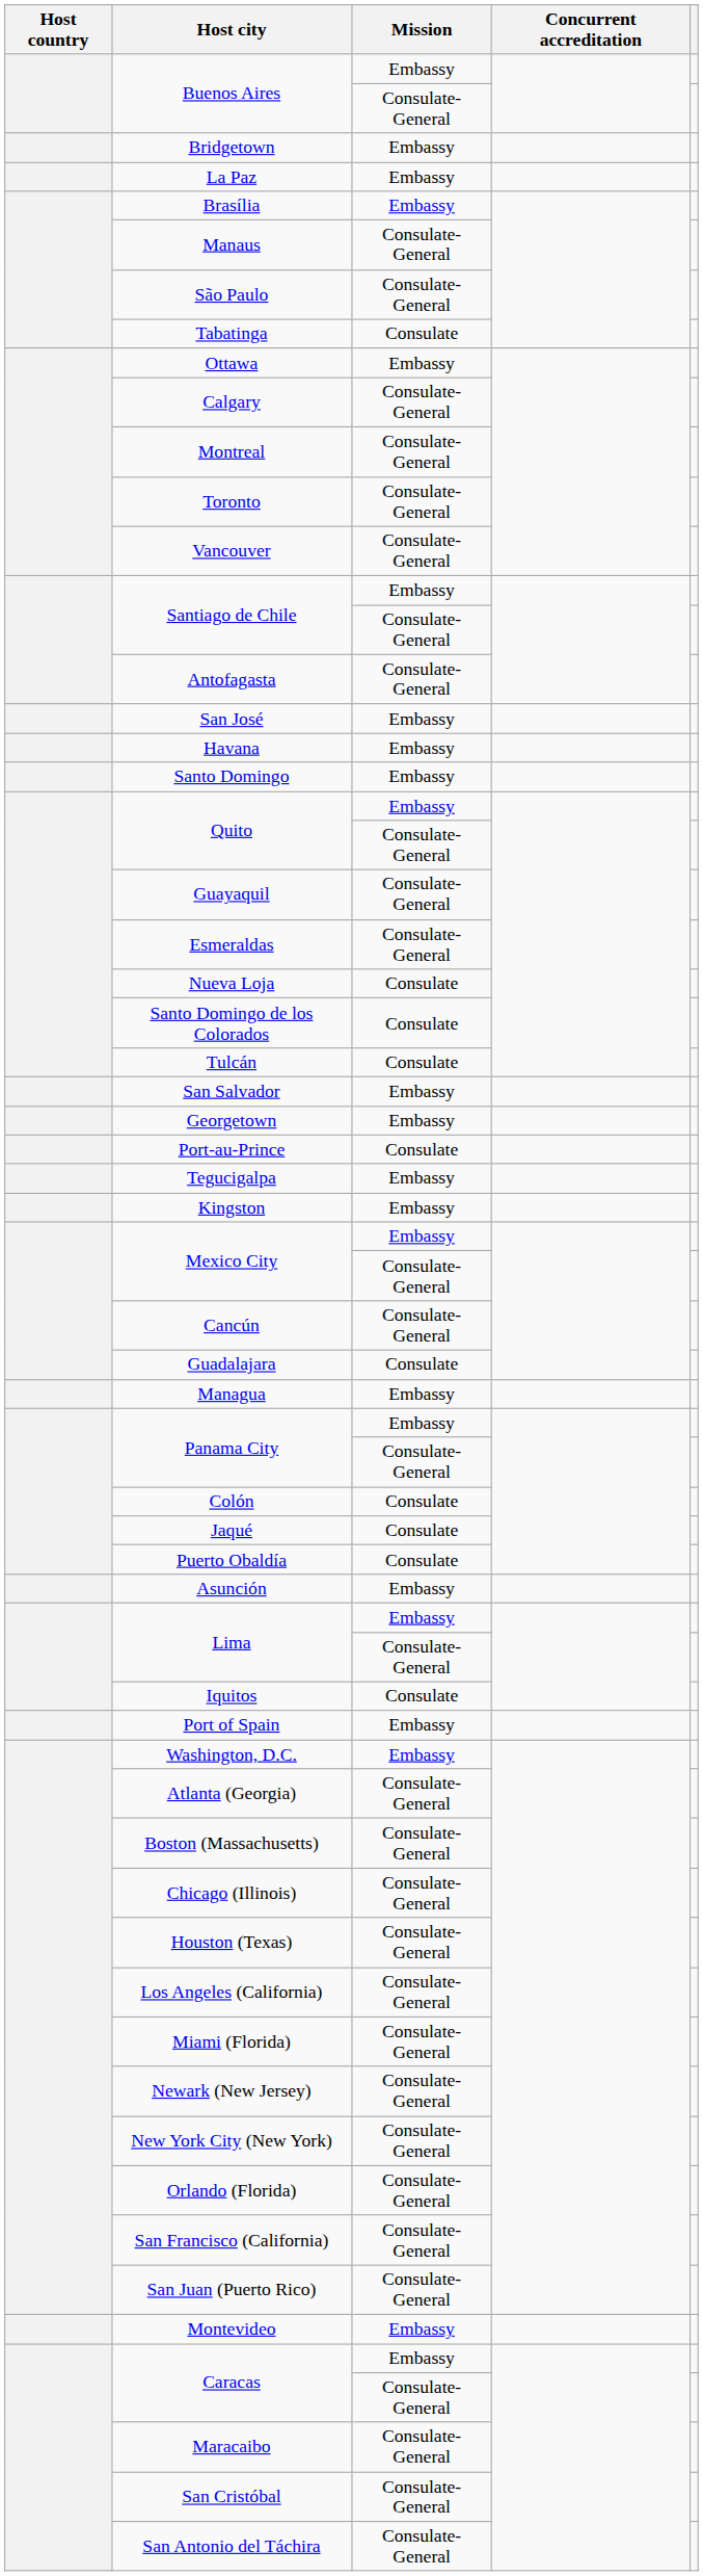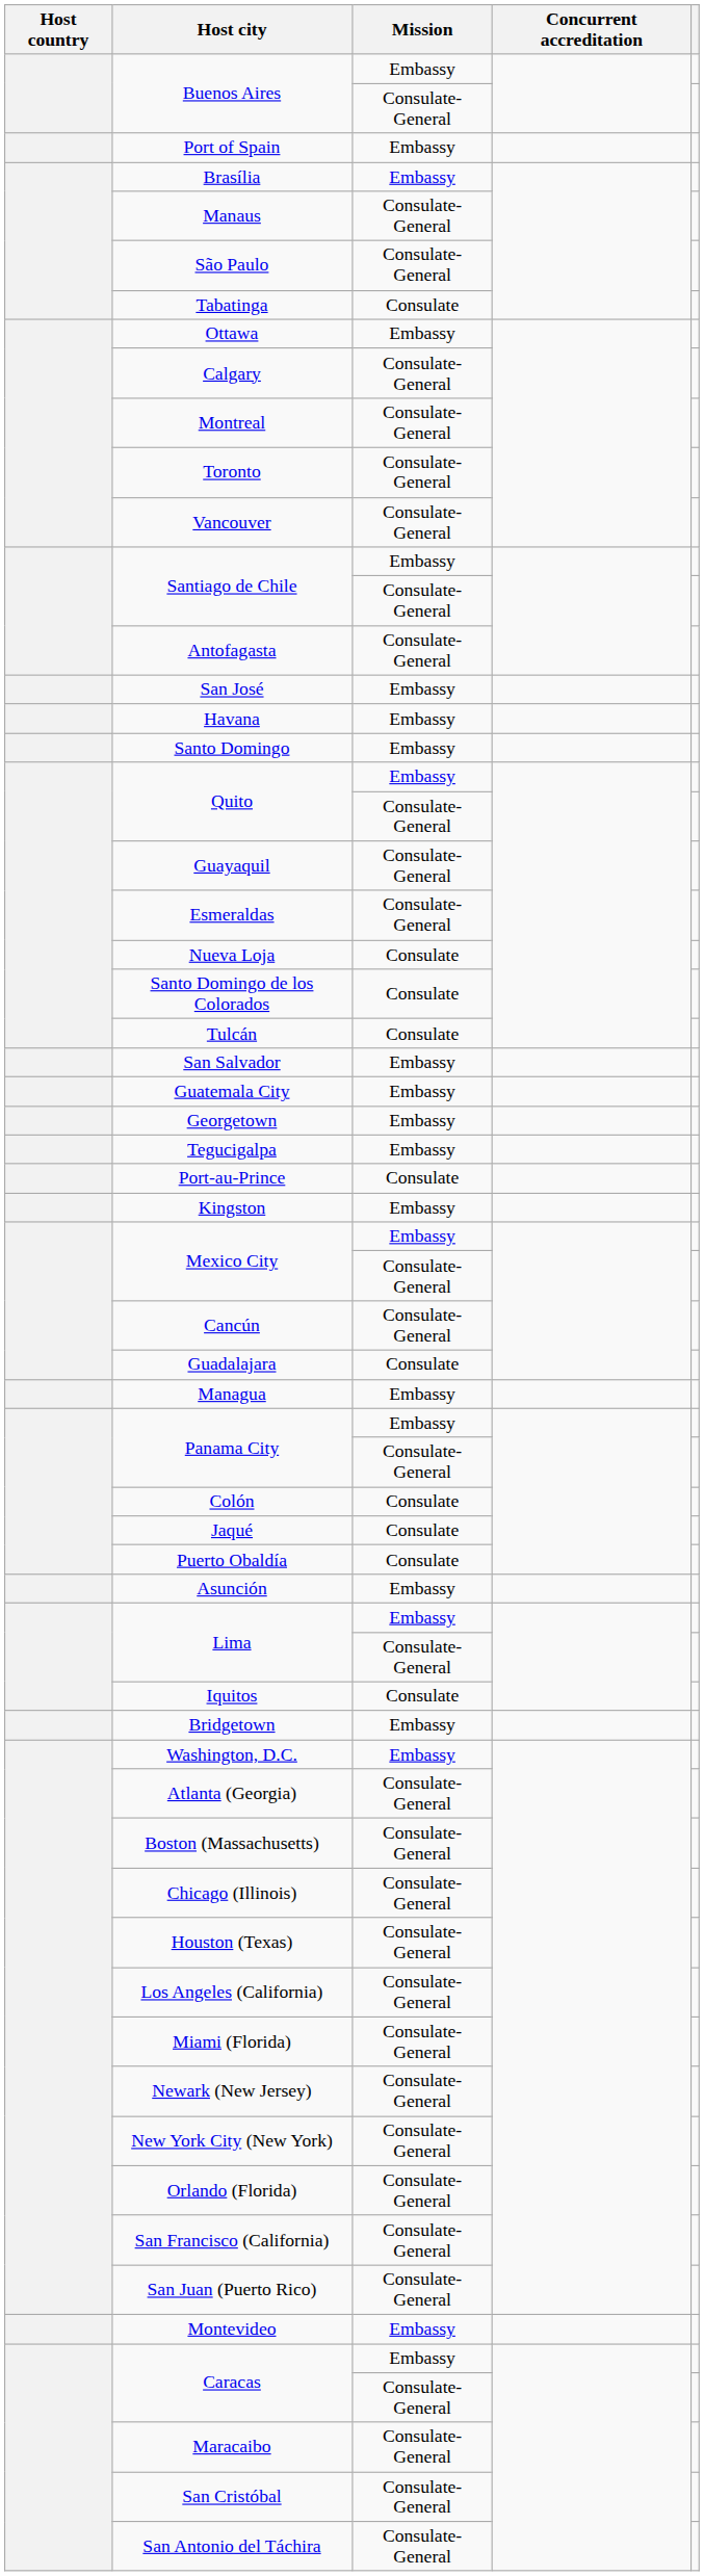 <table class="wikitable plainrowheaders" style="text-align:center;">
 <tr>
 <th scope="col">Host country</th>
 <th scope="col">Host city</th>
 <th scope="col">Mission</th>
 <th scope="col">Concurrent accreditation</th>
 <th scope="col"></th>
 </tr>
 <tr>
 <th scope="row" rowspan="2"></th>
 <td rowspan="2"><a href='#'>Buenos Aires</a></td>
 <td>Embassy</td>
 <td rowspan="2"></td>
 <td></td>
 </tr>
 <tr>
 <td>Consulate-General</td>
 <td></td>
 </tr>
 <tr>
 <th scope="row"></th>
-<td><a href='#'>Bridgetown</a></td>
-<td>Embassy</td>
-<td></td>
-<td></td>
-</tr>
-<tr>
-<th scope="row"></th>
-<td><a href='#'>La Paz</a></td>
+<td><a href='#'>Port of Spain</a></td>
 <td>Embassy</td>
 <td></td>
 <td></td>
 </tr>
 <tr>
 <th scope="row" rowspan="4"></th>
 <td><a href='#'>Brasília</a></td>
 <td><a href='#'>Embassy</a></td>
 <td rowspan="4"></td>
 <td></td>
 </tr>
 <tr>
 <td><a href='#'>Manaus</a></td>
 <td>Consulate-General</td>
 <td></td>
 </tr>
 <tr>
 <td><a href='#'>São Paulo</a></td>
 <td>Consulate-General</td>
 <td></td>
 </tr>
 <tr>
 <td><a href='#'>Tabatinga</a></td>
 <td>Consulate</td>
 <td></td>
 </tr>
 <tr>
 <th scope="row" rowspan="5"></th>
 <td><a href='#'>Ottawa</a></td>
 <td>Embassy</td>
 <td rowspan="5"></td>
 <td></td>
 </tr>
 <tr>
 <td><a href='#'>Calgary</a></td>
 <td>Consulate-General</td>
 <td></td>
 </tr>
 <tr>
 <td><a href='#'>Montreal</a></td>
 <td>Consulate-General</td>
 <td></td>
 </tr>
 <tr>
 <td><a href='#'>Toronto</a></td>
 <td>Consulate-General</td>
 <td></td>
 </tr>
 <tr>
 <td><a href='#'>Vancouver</a></td>
 <td>Consulate-General</td>
 <td></td>
 </tr>
 <tr>
 <th scope="row" rowspan="3"></th>
 <td rowspan="2"><a href='#'>Santiago de Chile</a></td>
 <td>Embassy</td>
 <td rowspan="3"></td>
 <td></td>
 </tr>
 <tr>
 <td>Consulate-General</td>
 <td></td>
 </tr>
 <tr>
 <td><a href='#'>Antofagasta</a></td>
 <td>Consulate-General</td>
 <td></td>
 </tr>
 <tr>
 <th scope="row"></th>
 <td><a href='#'>San José</a></td>
 <td>Embassy</td>
 <td></td>
 <td></td>
 </tr>
 <tr>
 <th scope="row"></th>
 <td><a href='#'>Havana</a></td>
 <td>Embassy</td>
 <td></td>
 <td></td>
 </tr>
 <tr>
 <th scope="row"></th>
 <td><a href='#'>Santo Domingo</a></td>
 <td>Embassy</td>
 <td></td>
 <td></td>
 </tr>
 <tr>
 <th scope="row" rowspan="7"></th>
 <td rowspan="2"><a href='#'>Quito</a></td>
 <td><a href='#'>Embassy</a></td>
 <td rowspan="7"></td>
 <td></td>
 </tr>
 <tr>
 <td>Consulate-General</td>
 <td></td>
 </tr>
 <tr>
 <td><a href='#'>Guayaquil</a></td>
 <td>Consulate-General</td>
 <td></td>
 </tr>
 <tr>
 <td><a href='#'>Esmeraldas</a></td>
 <td>Consulate-General</td>
 <td></td>
 </tr>
 <tr>
 <td><a href='#'>Nueva Loja</a></td>
 <td>Consulate</td>
 <td></td>
 </tr>
 <tr>
 <td><a href='#'>Santo Domingo de los Colorados</a></td>
 <td>Consulate</td>
 <td></td>
 </tr>
 <tr>
 <td><a href='#'>Tulcán</a></td>
 <td>Consulate</td>
 <td></td>
 </tr>
 <tr>
 <th scope="row"></th>
 <td><a href='#'>San Salvador</a></td>
 <td>Embassy</td>
 <td></td>
 <td></td>
 </tr>
 <tr>
 <th scope="row"></th>
+<td><a href='#'>Guatemala City</a></td>
+<td>Embassy</td>
+<td></td>
+<td></td>
+</tr>
+<tr>
+<th scope="row"></th>
 <td><a href='#'>Georgetown</a></td>
+<td>Embassy</td>
+<td></td>
+<td></td>
+</tr>
+<tr>
+<th scope="row"></th>
+<td><a href='#'>Tegucigalpa</a></td>
 <td>Embassy</td>
 <td></td>
 <td></td>
 </tr>
 <tr>
 <th scope="row"></th>
 <td><a href='#'>Port-au-Prince</a></td>
 <td>Consulate</td>
-<td></td>
-<td></td>
-</tr>
-<tr>
-<th scope="row"></th>
-<td><a href='#'>Tegucigalpa</a></td>
-<td>Embassy</td>
 <td></td>
 <td></td>
 </tr>
 <tr>
 <th scope="row"></th>
 <td><a href='#'>Kingston</a></td>
 <td>Embassy</td>
 <td></td>
 <td></td>
 </tr>
 <tr>
 <th scope="row" rowspan="4"></th>
 <td rowspan="2"><a href='#'>Mexico City</a></td>
 <td><a href='#'>Embassy</a></td>
 <td rowspan="4"></td>
 <td></td>
 </tr>
 <tr>
 <td>Consulate-General</td>
 <td></td>
 </tr>
 <tr>
 <td><a href='#'>Cancún</a></td>
 <td>Consulate-General</td>
 <td></td>
 </tr>
 <tr>
 <td><a href='#'>Guadalajara</a></td>
 <td>Consulate</td>
 <td></td>
 </tr>
 <tr>
 <th scope="row"></th>
 <td><a href='#'>Managua</a></td>
 <td>Embassy</td>
 <td></td>
 <td></td>
 </tr>
 <tr>
 <th scope="row"  rowspan="5"></th>
 <td rowspan="2"><a href='#'>Panama City</a></td>
 <td>Embassy</td>
 <td rowspan="5"></td>
 <td></td>
 </tr>
 <tr>
 <td>Consulate-General</td>
 <td></td>
 </tr>
 <tr>
 <td><a href='#'>Colón</a></td>
 <td>Consulate</td>
 <td></td>
 </tr>
 <tr>
 <td><a href='#'>Jaqué</a></td>
 <td>Consulate</td>
 <td></td>
 </tr>
 <tr>
 <td><a href='#'>Puerto Obaldía</a></td>
 <td>Consulate</td>
 <td></td>
 </tr>
 <tr>
 <th scope="row"></th>
 <td><a href='#'>Asunción</a></td>
 <td>Embassy</td>
 <td></td>
 <td></td>
 </tr>
 <tr>
 <th scope="row" rowspan="3"></th>
 <td rowspan="2"><a href='#'>Lima</a></td>
 <td><a href='#'>Embassy</a></td>
 <td rowspan="3"></td>
 <td></td>
 </tr>
 <tr>
 <td>Consulate-General</td>
 <td></td>
 </tr>
 <tr>
 <td><a href='#'>Iquitos</a></td>
 <td>Consulate</td>
 <td></td>
 </tr>
 <tr>
 <th scope="row"></th>
-<td><a href='#'>Port of Spain</a></td>
+<td><a href='#'>Bridgetown</a></td>
 <td>Embassy</td>
 <td></td>
 <td></td>
 </tr>
 <tr>
 <th scope="row" rowspan="12"></th>
 <td><a href='#'>Washington, D.C.</a></td>
 <td><a href='#'>Embassy</a></td>
 <td rowspan="12"></td>
 <td></td>
 </tr>
 <tr>
 <td><a href='#'>Atlanta</a> (Georgia)</td>
 <td>Consulate-General</td>
 <td></td>
 </tr>
 <tr>
 <td><a href='#'>Boston</a> (Massachusetts)</td>
 <td>Consulate-General</td>
 <td></td>
 </tr>
 <tr>
 <td><a href='#'>Chicago</a> (Illinois)</td>
 <td>Consulate-General</td>
 <td></td>
 </tr>
 <tr>
 <td><a href='#'>Houston</a> (Texas)</td>
 <td>Consulate-General</td>
 <td></td>
 </tr>
 <tr>
 <td><a href='#'>Los Angeles</a> (California)</td>
 <td>Consulate-General</td>
 <td></td>
 </tr>
 <tr>
 <td><a href='#'>Miami</a> (Florida)</td>
 <td>Consulate-General</td>
 <td></td>
 </tr>
 <tr>
 <td><a href='#'>Newark</a> (New Jersey)</td>
 <td>Consulate-General</td>
 <td></td>
 </tr>
 <tr>
 <td><a href='#'>New York City</a> (New York)</td>
 <td>Consulate-General</td>
 <td></td>
 </tr>
 <tr>
 <td><a href='#'>Orlando</a> (Florida)</td>
 <td>Consulate-General</td>
 <td></td>
 </tr>
 <tr>
 <td><a href='#'>San Francisco</a> (California)</td>
 <td>Consulate-General</td>
 <td></td>
 </tr>
 <tr>
 <td><a href='#'>San Juan</a> (Puerto Rico)</td>
 <td>Consulate-General</td>
 <td></td>
 </tr>
 <tr>
 <th scope="row"></th>
 <td><a href='#'>Montevideo</a></td>
 <td><a href='#'>Embassy</a></td>
 <td></td>
 <td></td>
 </tr>
 <tr>
 <th scope="row" rowspan="16"></th>
 <td rowspan="2"><a href='#'>Caracas</a></td>
 <td>Embassy</td>
 <td rowspan="16"></td>
 <td></td>
 </tr>
 <tr>
 <td>Consulate-General</td>
 <td></td>
 </tr>
 <tr>
 <td><a href='#'>Maracaibo</a></td>
 <td>Consulate-General</td>
 <td></td>
 </tr>
 <tr>
 <td><a href='#'>San Cristóbal</a></td>
 <td>Consulate-General</td>
 <td></td>
 </tr>
 <tr>
 <td><a href='#'>San Antonio del Táchira</a></td>
 <td>Consulate-General</td>
 <td></td>
 </tr>
 </table>
